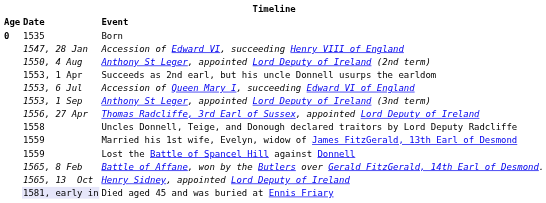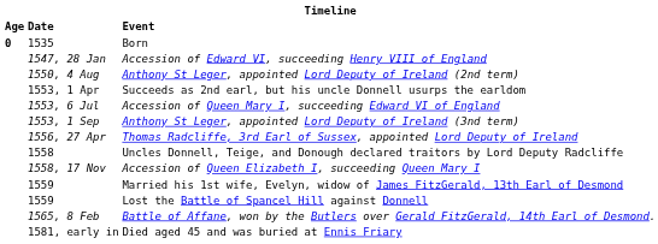 <table>
 <tr>
 <th colspan=3>Timeline</th>
 </tr>
 <tr>
 <th align=left>Age</th>
 <th align=left>Date</th>
 <th align=left>Event</th>
 </tr>
 <tr>
 <td><strong>0</strong></td>
 <td>1535</td>
 <td>Born</td>
 </tr>
 <tr>
 <td></td>
 <td><em>1547, 28 Jan</em></td>
 <td><em>Accession of <a href='#'>Edward VI</a>, succeeding <a href='#'>Henry VIII of England</a></em></td>
 </tr>
 <tr>
 <td></td>
 <td><em>1550, 4 Aug</em></td>
 <td><em><a href='#'>Anthony St Leger</a>, appointed <a href='#'>Lord Deputy of Ireland</a> (2nd term)</em></td>
 </tr>
 <tr>
 <td></td>
 <td>1553, 1 Apr</td>
 <td>Succeeds as 2nd earl, but his uncle Donnell usurps the earldom</td>
 </tr>
 <tr>
 <td></td>
 <td><em>1553, 6 Jul</em></td>
 <td><em>Accession of <a href='#'>Queen Mary I</a>, succeeding <a href='#'>Edward VI of England</a></em></td>
 </tr>
 <tr>
 <td></td>
 <td><em>1553, 1 Sep</em></td>
 <td><em><a href='#'>Anthony St Leger</a>, appointed <a href='#'>Lord Deputy of Ireland</a> (3nd term)</em></td>
 </tr>
 <tr>
 <td></td>
 <td><em>1556, 27 Apr</em></td>
 <td><em><a href='#'>Thomas Radcliffe, 3rd Earl of Sussex</a>, appointed <a href='#'>Lord Deputy of Ireland</a></em></td>
 </tr>
 <tr>
 <td></td>
 <td>1558</td>
 <td>Uncles Donnell, Teige, and Donough declared traitors by Lord Deputy Radcliffe</td>
 </tr>
 <tr>
 <td></td>
+<td><em>1558, 17 Nov</em></td>
+<td><em>Accession of <a href='#'>Queen Elizabeth I</a>, succeeding <a href='#'>Queen Mary I</a></em></td>
+</tr>
+<tr>
+<td></td>
 <td>1559</td>
 <td>Married his 1st wife, Evelyn, widow of <a href='#'>James FitzGerald, 13th Earl of Desmond</a></td>
 </tr>
 <tr>
 <td></td>
 <td>1559</td>
 <td>Lost the <a href='#'>Battle of Spancel Hill</a> against <a href='#'>Donnell</a></td>
 </tr>
 <tr>
 <td></td>
 <td><em>1565, 8 Feb</em></td>
 <td><em><a href='#'>Battle of Affane</a>, won by the <a href='#'>Butlers</a> over <a href='#'>Gerald FitzGerald, 14th Earl of Desmond</a>.</em></td>
 </tr>
 <tr>
 <td></td>
-<td><em>1565, 13  Oct</em></td>
-<td><em><a href='#'>Henry Sidney</a>, appointed <a href='#'>Lord Deputy of Ireland</a></em></td>
-</tr>
-<tr>
-<td></td>
-<td style="background: lavender;">1581, early in</td>
+<td>1581, early in</td>
 <td>Died aged 45 and was buried at <a href='#'>Ennis Friary</a></td>
 </tr>
 </table>
